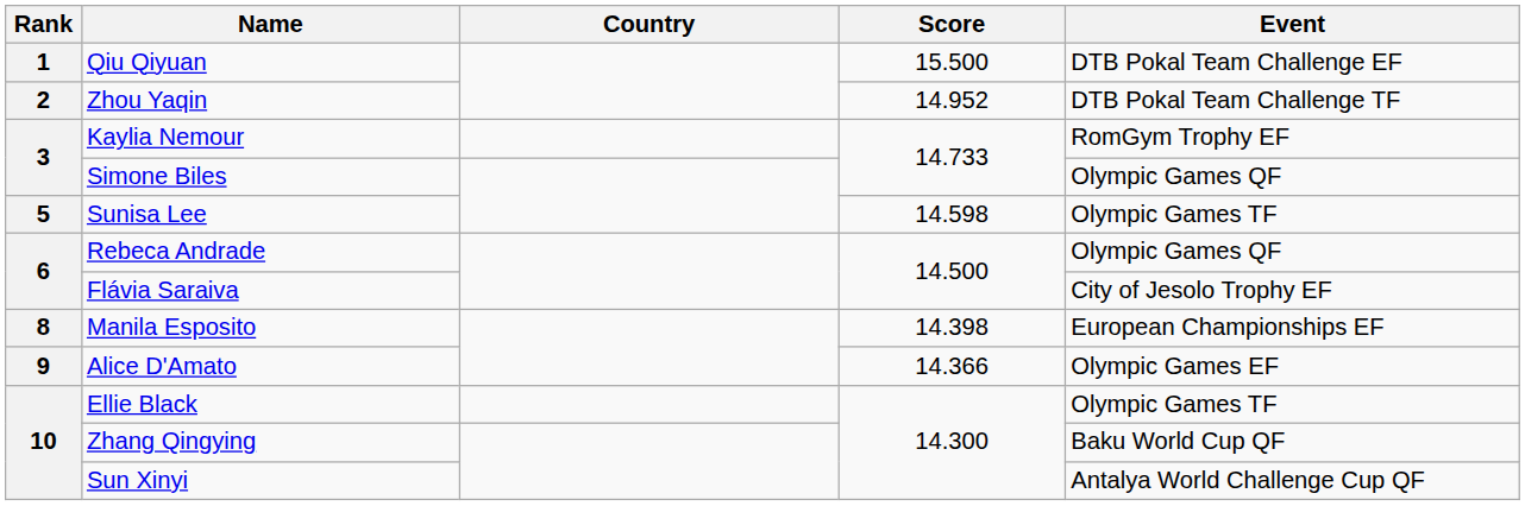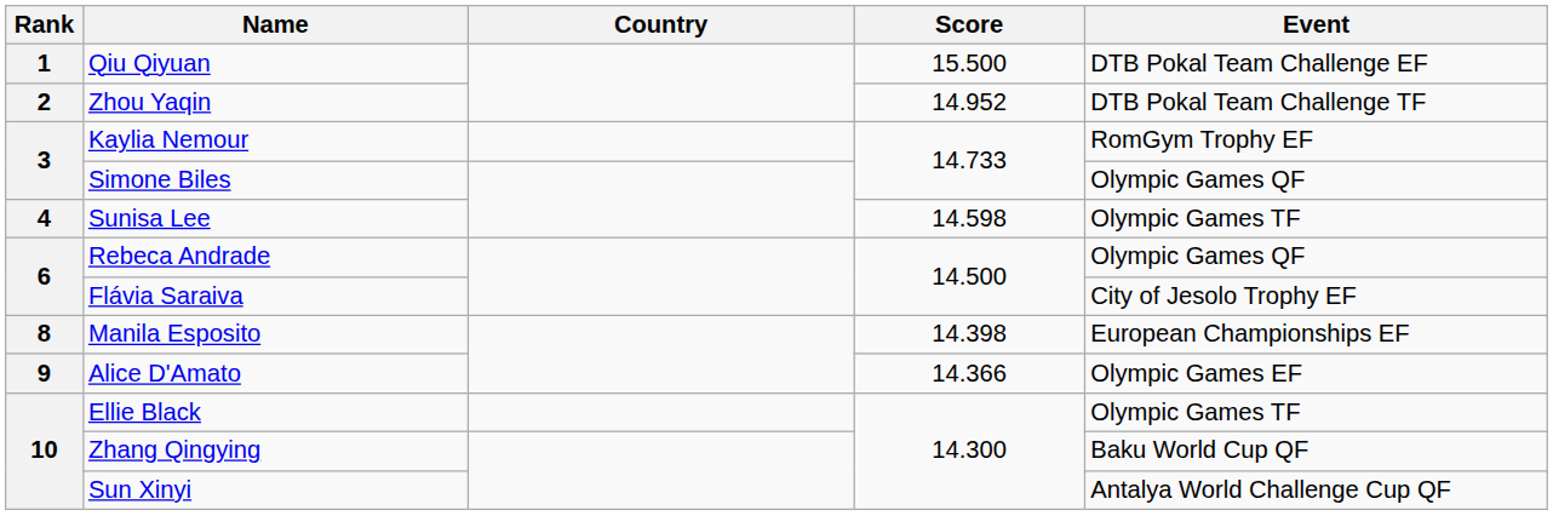 <table class="wikitable sortable" style="width:80%;">
 <tr>
 <th style="text-align:center; width:5%;">Rank</th>
 <th style="text-align:center; width:25%;">Name</th>
 <th style="text-align:center; width:25%;">Country</th>
 <th style="text-align:center; width:15%;">Score</th>
 <th style="text-align:center; width:30%;">Event</th>
 </tr>
 <tr>
 <th>1</th>
 <td><a href='#'>Qiu Qiyuan</a></td>
 <td rowspan="2"></td>
 <td align="center">15.500</td>
 <td>DTB Pokal Team Challenge EF</td>
 </tr>
 <tr>
 <th>2</th>
 <td><a href='#'>Zhou Yaqin</a></td>
 <td align="center">14.952</td>
 <td>DTB Pokal Team Challenge TF</td>
 </tr>
 <tr>
 <th rowspan=2>3</th>
 <td><a href='#'>Kaylia Nemour</a></td>
 <td></td>
 <td rowspan=2 align="center">14.733</td>
 <td>RomGym Trophy EF</td>
 </tr>
 <tr>
 <td><a href='#'>Simone Biles</a></td>
 <td rowspan="2"></td>
 <td>Olympic Games QF</td>
 </tr>
 <tr>
-<th>5</th>
+<th>4</th>
 <td><a href='#'>Sunisa Lee</a></td>
 <td align="center">14.598</td>
 <td>Olympic Games TF</td>
 </tr>
 <tr>
 <th rowspan=2>6</th>
 <td><a href='#'>Rebeca Andrade</a></td>
 <td rowspan="2"></td>
 <td rowspan=2 align="center">14.500</td>
 <td>Olympic Games QF</td>
 </tr>
 <tr>
 <td><a href='#'>Flávia Saraiva</a></td>
 <td>City of Jesolo Trophy EF</td>
 </tr>
 <tr>
 <th>8</th>
 <td><a href='#'>Manila Esposito</a></td>
 <td rowspan="2"></td>
 <td align="center">14.398</td>
 <td>European Championships EF</td>
 </tr>
 <tr>
 <th>9</th>
 <td><a href='#'>Alice D'Amato</a></td>
 <td align="center">14.366</td>
 <td>Olympic Games EF</td>
 </tr>
 <tr>
 <th rowspan="3">10</th>
 <td><a href='#'>Ellie Black</a></td>
 <td></td>
 <td rowspan="3" align="center">14.300</td>
 <td>Olympic Games TF</td>
 </tr>
 <tr>
 <td><a href='#'>Zhang Qingying</a></td>
 <td rowspan="2"></td>
 <td>Baku World Cup QF</td>
 </tr>
 <tr>
 <td><a href='#'>Sun Xinyi</a></td>
 <td>Antalya World Challenge Cup QF</td>
 </tr>
 </table>
